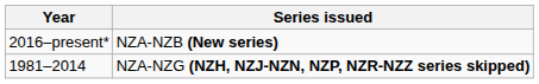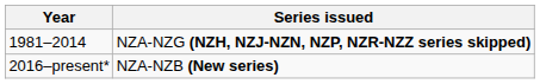 <table class="wikitable">
 <tr>
 <th>Year</th>
 <th>Series issued</th>
 </tr>
 <tr>
+<td>1981–2014</td>
+<td>NZA-NZG <strong>(NZH, NZJ-NZN, NZP, NZR-NZZ series skipped)</strong></td>
+</tr>
+<tr>
 <td>2016–present*</td>
 <td>NZA-NZB <strong>(New series)</strong></td>
 </tr>
-<tr>
-<td>1981–2014</td>
-<td>NZA-NZG <strong>(NZH, NZJ-NZN, NZP, NZR-NZZ series skipped)</strong></td>
-</tr>
 </table>
